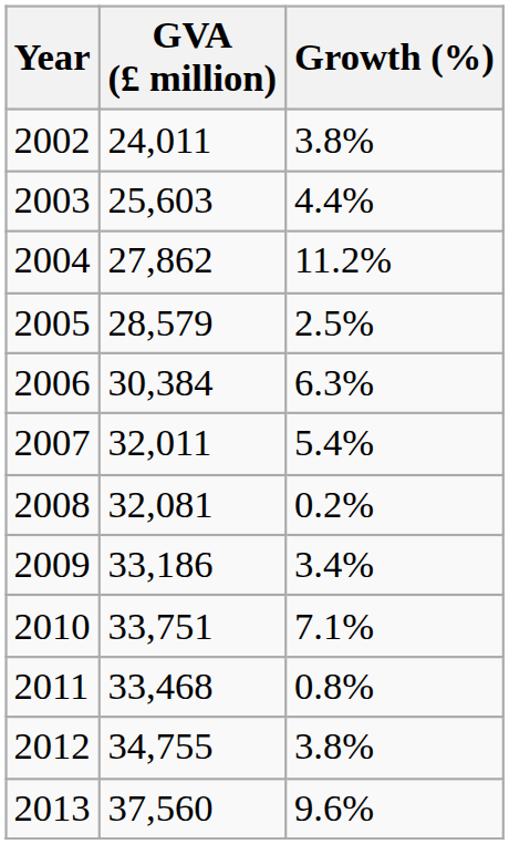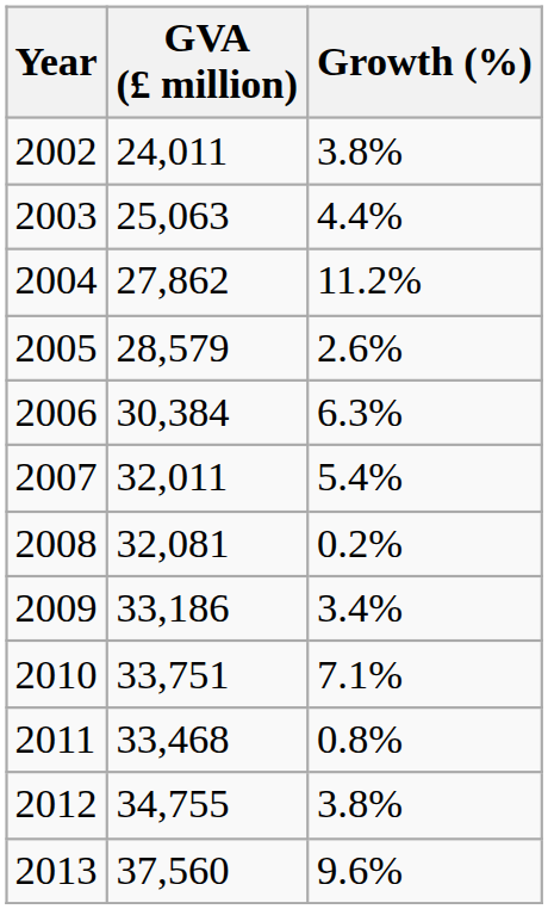 <table class="wikitable" style="float:right;">
 <tr>
 <th>Year</th>
 <th>GVA <br>(£ million)</th>
 <th>Growth (%)</th>
 </tr>
 <tr>
 <td>2002</td>
 <td>24,011</td>
 <td>3.8%</td>
 </tr>
 <tr>
 <td>2003</td>
-<td>25,603</td>
+<td>25,063</td>
 <td>4.4%</td>
 </tr>
 <tr>
 <td>2004</td>
 <td>27,862</td>
 <td>11.2%</td>
 </tr>
 <tr>
 <td>2005</td>
 <td>28,579</td>
-<td>2.5%</td>
+<td>2.6%</td>
 </tr>
 <tr>
 <td>2006</td>
 <td>30,384</td>
 <td>6.3%</td>
 </tr>
 <tr>
 <td>2007</td>
 <td>32,011</td>
 <td>5.4%</td>
 </tr>
 <tr>
 <td>2008</td>
 <td>32,081</td>
 <td>0.2%</td>
 </tr>
 <tr>
 <td>2009</td>
 <td>33,186</td>
 <td>3.4%</td>
 </tr>
 <tr>
 <td>2010</td>
 <td>33,751</td>
 <td>7.1%</td>
 </tr>
 <tr>
 <td>2011</td>
 <td>33,468</td>
 <td>0.8%</td>
 </tr>
 <tr>
 <td>2012</td>
 <td>34,755</td>
 <td>3.8%</td>
 </tr>
 <tr>
 <td>2013</td>
 <td>37,560</td>
 <td>9.6%</td>
 </tr>
 <tr>
 </tr>
 </table>
